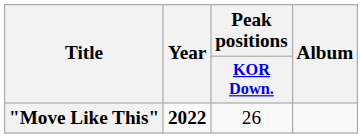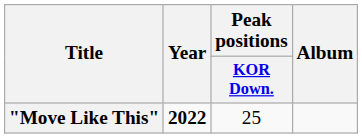 <table class="wikitable plainrowheaders" style="text-align:center">
 <tr>
 <th scope="col" rowspan="2">Title</th>
 <th scope="col" rowspan="2">Year</th>
 <th scope="col" colspan="1">Peak positions</th>
 <th scope="col" rowspan="2">Album</th>
 </tr>
 <tr>
 <th scope="col" style="width:2.5em;font-size:85%"><a href='#'>KOR <br> Down.</a><br></th>
 </tr>
 <tr>
 <th scope="row">"Move Like This"<br></th>
 <td><strong>2022</strong></td>
-<td>26</td>
+<td>25</td>
 <td></td>
 </tr>
 </table>
